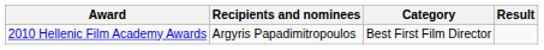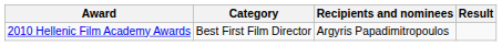 <table class="wikitable">
 <tr>
 <th>Award</th>
+<th>Category</th>
 <th>Recipients and nominees</th>
-<th>Category</th>
 <th>Result</th>
 </tr>
 <tr>
 <td><a href='#'>2010 Hellenic Film Academy Awards</a></td>
+<td>Best First Film Director</td>
 <td>Argyris Papadimitropoulos</td>
-<td>Best First Film Director</td>
 <td></td>
 </tr>
 </table>
